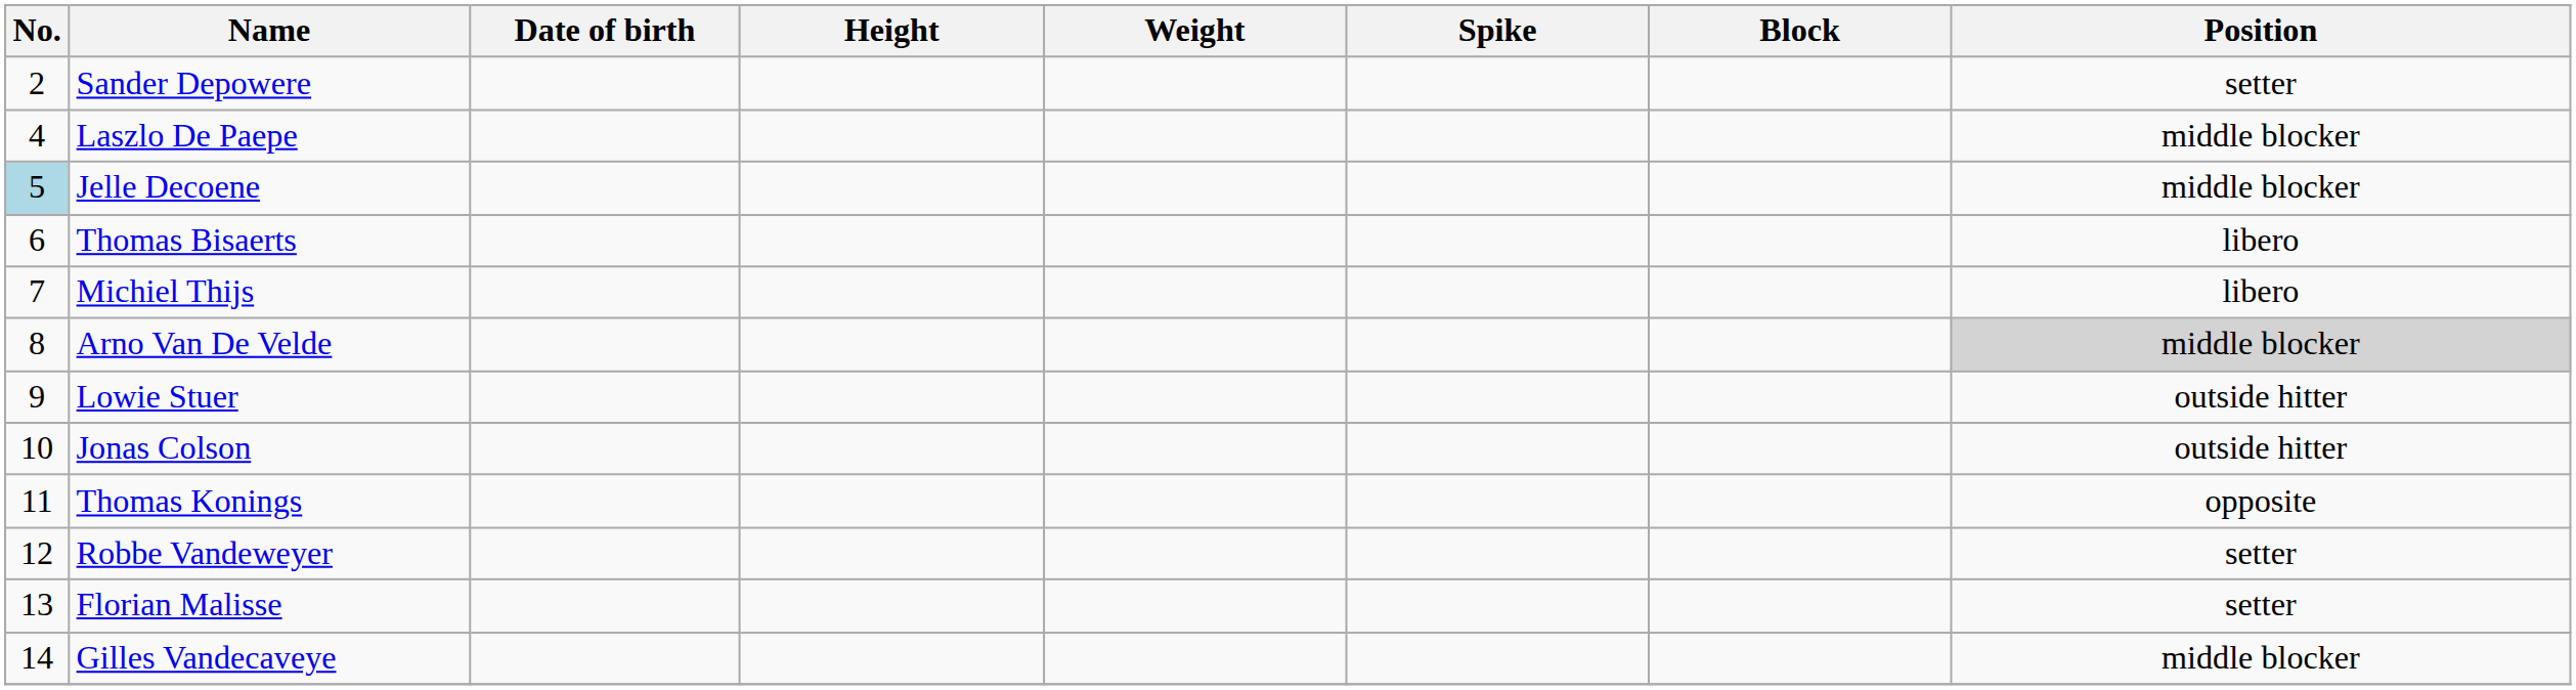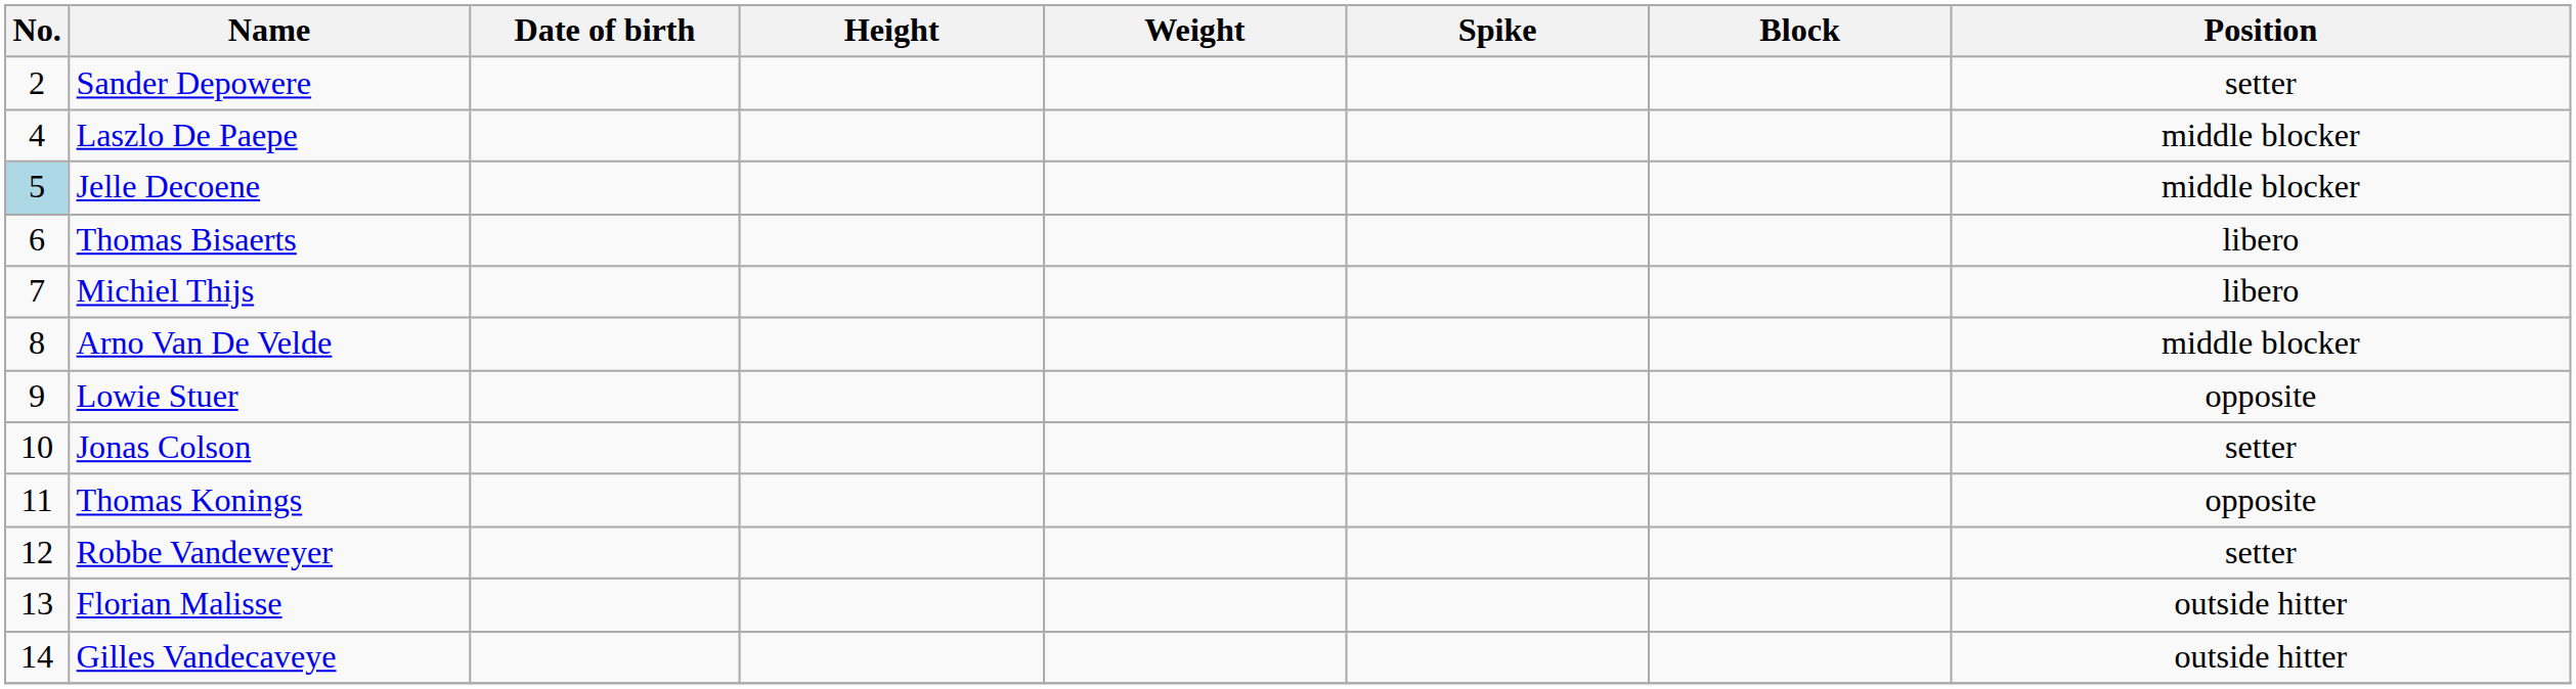 <table class="wikitable sortable" style="font-size:100%; text-align:center;">
 <tr>
 <th>No.</th>
 <th style="width:12em">Name</th>
 <th style="width:8em">Date of birth</th>
 <th style="width:9em">Height</th>
 <th style="width:9em">Weight</th>
 <th style="width:9em">Spike</th>
 <th style="width:9em">Block</th>
 <th style="width:19em">Position</th>
 </tr>
 <tr>
 <td>2</td>
 <td align=left><a href='#'>Sander Depowere</a></td>
 <td align=right></td>
 <td></td>
 <td></td>
 <td></td>
 <td></td>
 <td>setter</td>
 </tr>
 <tr>
 <td>4</td>
 <td align=left><a href='#'>Laszlo De Paepe</a></td>
 <td align=right></td>
 <td></td>
 <td></td>
 <td></td>
 <td></td>
 <td>middle blocker</td>
 </tr>
 <tr>
 <td style="background: lightblue;">5</td>
 <td align=left><a href='#'>Jelle Decoene</a></td>
 <td align=right></td>
 <td></td>
 <td></td>
 <td></td>
 <td></td>
 <td>middle blocker</td>
 </tr>
 <tr>
 <td>6</td>
 <td align=left><a href='#'>Thomas Bisaerts</a></td>
 <td align=right></td>
 <td></td>
 <td></td>
 <td></td>
 <td></td>
 <td>libero</td>
 </tr>
 <tr>
 <td>7</td>
 <td align=left><a href='#'>Michiel Thijs</a></td>
 <td align=right></td>
 <td></td>
 <td></td>
 <td></td>
 <td></td>
 <td>libero</td>
 </tr>
 <tr>
 <td>8</td>
 <td align=left><a href='#'>Arno Van De Velde</a></td>
 <td align=right></td>
 <td></td>
 <td></td>
 <td></td>
 <td></td>
-<td style="background: lightgrey;">middle blocker</td>
+<td>middle blocker</td>
 </tr>
 <tr>
 <td>9</td>
 <td align=left><a href='#'>Lowie Stuer</a></td>
 <td align=right></td>
 <td></td>
 <td></td>
 <td></td>
 <td></td>
-<td>outside hitter</td>
+<td>opposite</td>
 </tr>
 <tr>
 <td>10</td>
 <td align=left><a href='#'>Jonas Colson</a></td>
 <td align=right></td>
 <td></td>
 <td></td>
 <td></td>
 <td></td>
-<td>outside hitter</td>
+<td>setter</td>
 </tr>
 <tr>
 <td>11</td>
 <td align=left><a href='#'>Thomas Konings</a></td>
 <td align=right></td>
 <td></td>
 <td></td>
 <td></td>
 <td></td>
 <td>opposite</td>
 </tr>
 <tr>
 <td>12</td>
 <td align=left><a href='#'>Robbe Vandeweyer</a></td>
 <td align=right></td>
 <td></td>
 <td></td>
 <td></td>
 <td></td>
 <td>setter</td>
 </tr>
 <tr>
 <td>13</td>
 <td align=left><a href='#'>Florian Malisse</a></td>
 <td align=right></td>
 <td></td>
 <td></td>
 <td></td>
 <td></td>
-<td>setter</td>
+<td>outside hitter</td>
 </tr>
 <tr>
 <td>14</td>
 <td align=left><a href='#'>Gilles Vandecaveye</a></td>
 <td align=right></td>
 <td></td>
 <td></td>
 <td></td>
 <td></td>
-<td>middle blocker</td>
+<td>outside hitter</td>
 </tr>
 <tr>
 </tr>
 </table>
